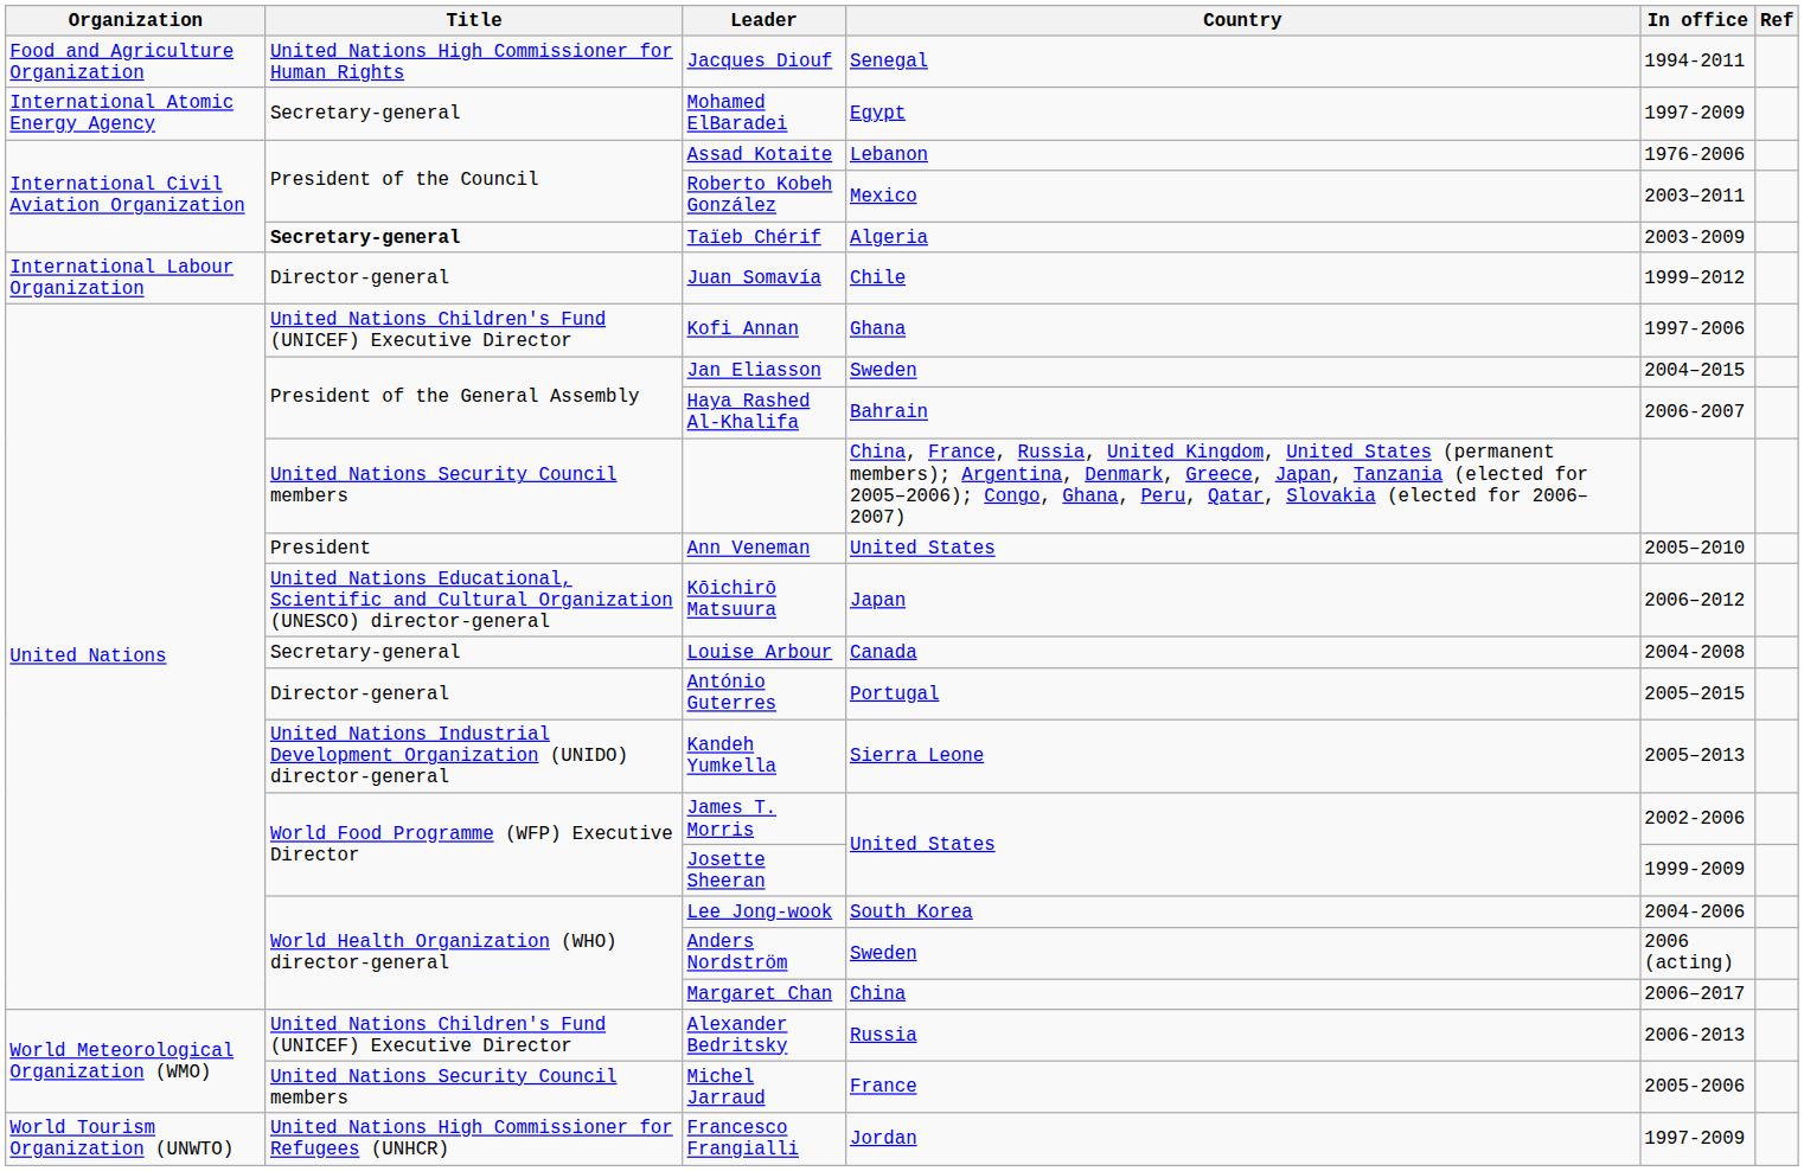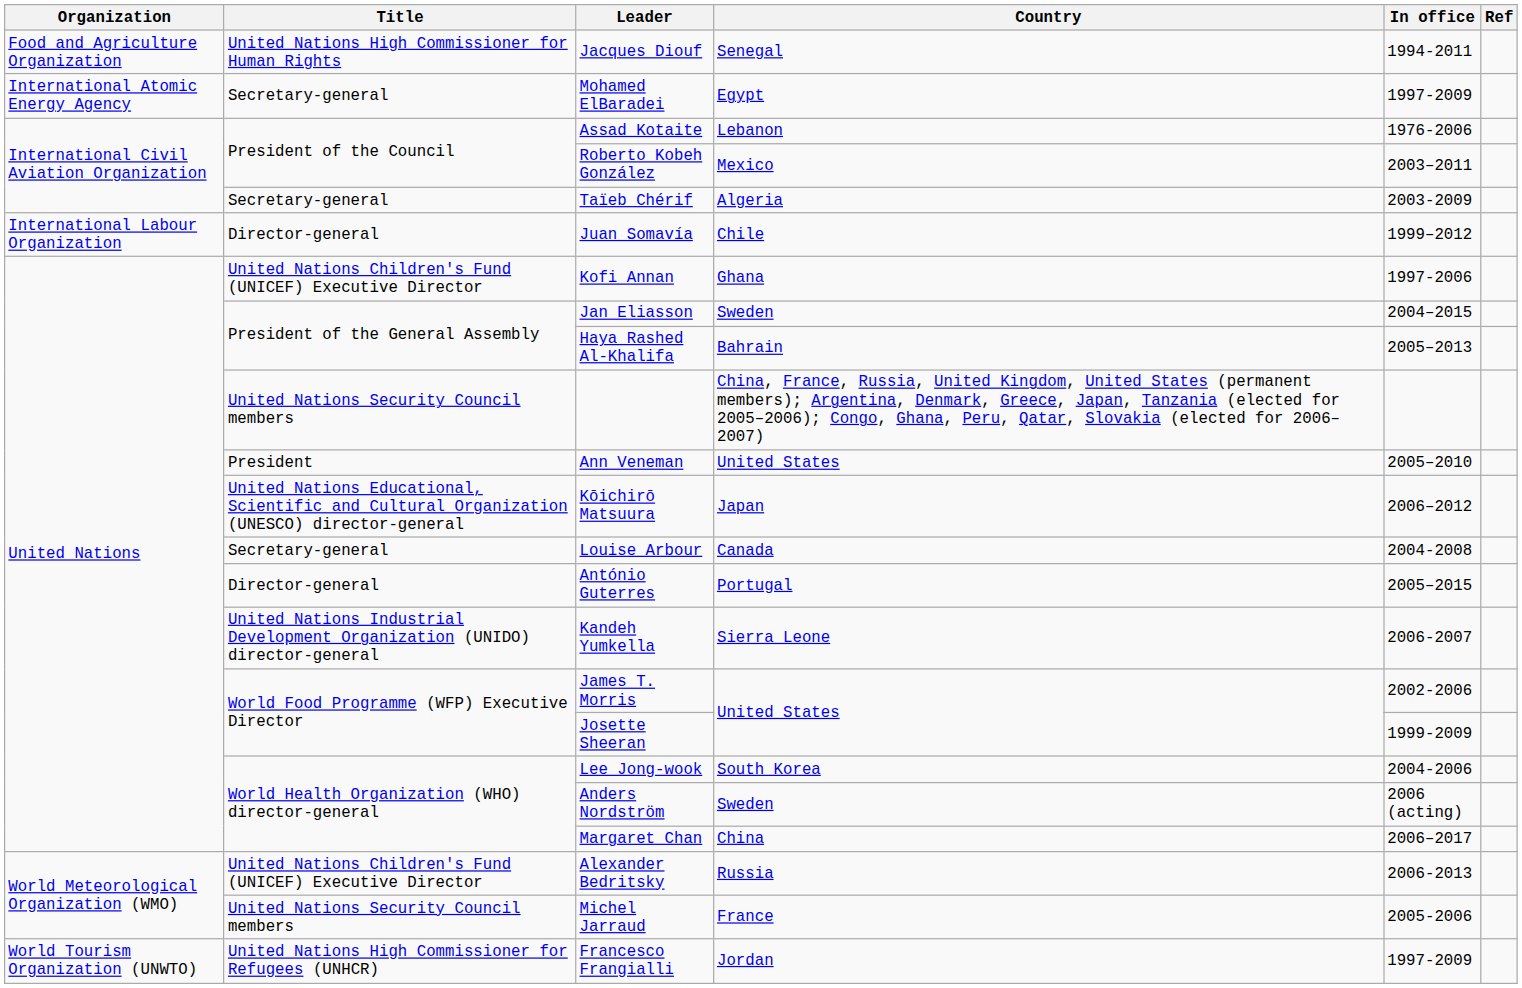 <table class="wikitable unsortable">
 <tr>
 <th>Organization</th>
 <th>Title</th>
 <th>Leader</th>
 <th>Country</th>
 <th>In office</th>
 <th>Ref</th>
 </tr>
 <tr>
 <td><a href='#'>Food and Agriculture Organization</a></td>
 <td><a href='#'>United Nations High Commissioner for Human Rights</a></td>
 <td><a href='#'>Jacques Diouf</a></td>
 <td><a href='#'>Senegal</a></td>
 <td>1994-2011</td>
 <td></td>
 </tr>
 <tr>
 <td><a href='#'>International Atomic Energy Agency</a></td>
 <td>Secretary-general</td>
 <td><a href='#'>Mohamed ElBaradei</a></td>
 <td><a href='#'>Egypt</a></td>
 <td>1997-2009</td>
 <td></td>
 </tr>
 <tr>
 <td rowspan="3"><a href='#'>International Civil Aviation Organization</a></td>
 <td rowspan="2">President of the Council</td>
 <td><a href='#'>Assad Kotaite</a></td>
 <td><a href='#'>Lebanon</a></td>
 <td>1976-2006</td>
 <td></td>
 </tr>
 <tr>
 <td><a href='#'>Roberto Kobeh González</a></td>
 <td><a href='#'>Mexico</a></td>
 <td>2003–2011</td>
 <td></td>
 </tr>
 <tr>
-<td><strong>Secretary-general</strong></td>
+<td>Secretary-general</td>
 <td><a href='#'>Taïeb Chérif</a></td>
 <td><a href='#'>Algeria</a></td>
 <td>2003-2009</td>
 <td></td>
 </tr>
 <tr>
 <td><a href='#'>International Labour Organization</a></td>
 <td>Director-general</td>
 <td><a href='#'>Juan Somavía</a></td>
 <td><a href='#'>Chile</a></td>
 <td>1999–2012</td>
 <td></td>
 </tr>
 <tr>
 <td rowspan="14"><a href='#'>United Nations</a></td>
 <td><a href='#'>United Nations Children's Fund</a> (UNICEF) Executive Director</td>
 <td><a href='#'>Kofi Annan</a></td>
 <td><a href='#'>Ghana</a></td>
 <td>1997-2006</td>
 <td></td>
 </tr>
 <tr>
 <td rowspan="2">President of the General Assembly</td>
 <td><a href='#'>Jan Eliasson</a></td>
 <td><a href='#'>Sweden</a></td>
 <td>2004–2015</td>
 <td></td>
 </tr>
 <tr>
 <td><a href='#'>Haya Rashed Al-Khalifa</a></td>
 <td><a href='#'>Bahrain</a></td>
-<td>2006-2007</td>
+<td>2005–2013</td>
 <td></td>
 </tr>
 <tr>
 <td><a href='#'>United Nations Security Council</a> members</td>
 <td></td>
 <td><a href='#'>China</a>, <a href='#'>France</a>, <a href='#'>Russia</a>, <a href='#'>United Kingdom</a>, <a href='#'>United States</a> (permanent members); <a href='#'>Argentina</a>, <a href='#'>Denmark</a>, <a href='#'>Greece</a>, <a href='#'>Japan</a>, <a href='#'>Tanzania</a> (elected for 2005–2006); <a href='#'>Congo</a>, <a href='#'>Ghana</a>, <a href='#'>Peru</a>, <a href='#'>Qatar</a>, <a href='#'>Slovakia</a> (elected for 2006–2007)</td>
 <td></td>
 <td></td>
 </tr>
 <tr>
 <td>President</td>
 <td><a href='#'>Ann Veneman</a></td>
 <td><a href='#'>United States</a></td>
 <td>2005–2010</td>
 <td></td>
 </tr>
 <tr>
 <td><a href='#'>United Nations Educational, Scientific and Cultural Organization</a> (UNESCO) director-general</td>
 <td><a href='#'>Kōichirō Matsuura</a></td>
 <td><a href='#'>Japan</a></td>
 <td>2006–2012</td>
 <td></td>
 </tr>
 <tr>
 <td>Secretary-general</td>
 <td><a href='#'>Louise Arbour</a></td>
 <td><a href='#'>Canada</a></td>
 <td>2004-2008</td>
 <td></td>
 </tr>
 <tr>
 <td>Director-general</td>
 <td><a href='#'>António Guterres</a></td>
 <td><a href='#'>Portugal</a></td>
 <td>2005–2015</td>
 <td></td>
 </tr>
 <tr>
 <td><a href='#'>United Nations Industrial Development Organization</a> (UNIDO) director-general</td>
 <td><a href='#'>Kandeh Yumkella</a></td>
 <td><a href='#'>Sierra Leone</a></td>
-<td>2005–2013</td>
+<td>2006-2007</td>
 <td></td>
 </tr>
 <tr>
 <td rowspan="2"><a href='#'>World Food Programme</a> (WFP) Executive Director</td>
 <td><a href='#'>James T. Morris</a></td>
 <td rowspan="2"><a href='#'>United States</a></td>
 <td>2002-2006</td>
 <td></td>
 </tr>
 <tr>
 <td><a href='#'>Josette Sheeran</a></td>
 <td>1999-2009</td>
 <td></td>
 </tr>
 <tr>
 <td rowspan="3"><a href='#'>World Health Organization</a> (WHO) director-general</td>
 <td><a href='#'>Lee Jong-wook</a></td>
 <td><a href='#'>South Korea</a></td>
 <td>2004-2006</td>
 <td></td>
 </tr>
 <tr>
 <td><a href='#'>Anders Nordström</a></td>
 <td><a href='#'>Sweden</a></td>
 <td>2006 (acting)</td>
 <td></td>
 </tr>
 <tr>
 <td><a href='#'>Margaret Chan</a></td>
 <td><a href='#'>China</a></td>
 <td>2006–2017</td>
 <td></td>
 </tr>
 <tr>
 <td rowspan="2"><a href='#'>World Meteorological Organization</a> (WMO)</td>
 <td><a href='#'>United Nations Children's Fund</a> (UNICEF) Executive Director</td>
 <td><a href='#'>Alexander Bedritsky</a></td>
 <td><a href='#'>Russia</a></td>
 <td>2006-2013</td>
 <td></td>
 </tr>
 <tr>
 <td><a href='#'>United Nations Security Council</a> members</td>
 <td><a href='#'>Michel Jarraud</a></td>
 <td><a href='#'>France</a></td>
 <td>2005-2006</td>
 <td></td>
 </tr>
 <tr>
 <td><a href='#'>World Tourism Organization</a> (UNWTO)</td>
 <td><a href='#'>United Nations High Commissioner for Refugees</a> (UNHCR)</td>
 <td><a href='#'>Francesco Frangialli</a></td>
 <td><a href='#'>Jordan</a></td>
 <td>1997-2009</td>
 <td></td>
 </tr>
 <tr>
 </tr>
 </table>
